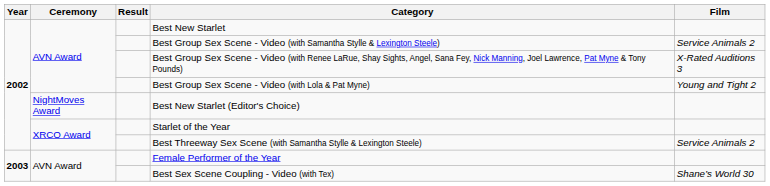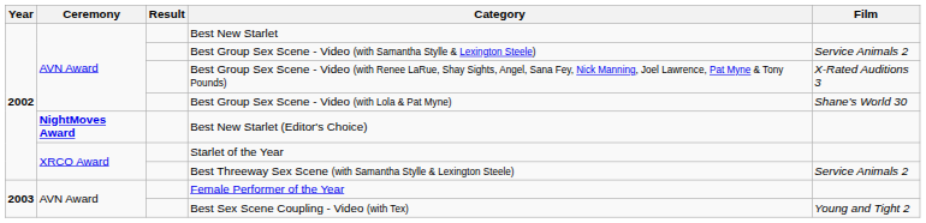 <table class="wikitable">
 <tr>
 <th>Year</th>
 <th>Ceremony</th>
 <th>Result</th>
 <th>Category</th>
 <th>Film</th>
 </tr>
 <tr>
 <td rowspan="7"><strong>2002</strong></td>
 <td rowspan="4"><a href='#'>AVN Award</a></td>
 <td></td>
 <td>Best New Starlet</td>
 <td></td>
 </tr>
 <tr>
 <td></td>
 <td>Best Group Sex Scene - Video <small>(with Samantha Stylle & <a href='#'>Lexington Steele</a>)</small></td>
 <td><em>Service Animals 2</em></td>
 </tr>
 <tr>
 <td></td>
 <td>Best Group Sex Scene - Video <small>(with Renee LaRue, Shay Sights, Angel, Sana Fey, <a href='#'>Nick Manning</a>, Joel Lawrence, <a href='#'>Pat Myne</a> & Tony Pounds)</small></td>
 <td><em>X-Rated Auditions 3</em></td>
 </tr>
 <tr>
 <td></td>
 <td>Best Group Sex Scene - Video <small>(with Lola & Pat Myne)</small></td>
-<td><em>Young and Tight 2</em></td>
+<td><em>Shane’s World 30</em></td>
 </tr>
 <tr>
-<td><a href='#'>NightMoves Award</a></td>
+<td><strong><a href='#'>NightMoves Award</a></strong></td>
 <td></td>
 <td>Best New Starlet (Editor's Choice)</td>
 <td></td>
 </tr>
 <tr>
 <td rowspan="2"><a href='#'>XRCO Award</a></td>
 <td></td>
 <td>Starlet of the Year</td>
 <td></td>
 </tr>
 <tr>
 <td></td>
 <td>Best Threeway Sex Scene <small>(with Samantha Stylle & Lexington Steele)</small></td>
 <td><em>Service Animals 2</em></td>
 </tr>
 <tr>
 <td rowspan="2"><strong>2003</strong></td>
 <td rowspan="2">AVN Award</td>
 <td></td>
 <td><a href='#'>Female Performer of the Year</a></td>
 <td></td>
 </tr>
 <tr>
 <td></td>
 <td>Best Sex Scene Coupling - Video <small>(with Tex)</small></td>
-<td><em>Shane’s World 30</em></td>
+<td><em>Young and Tight 2</em></td>
 </tr>
 </table>
